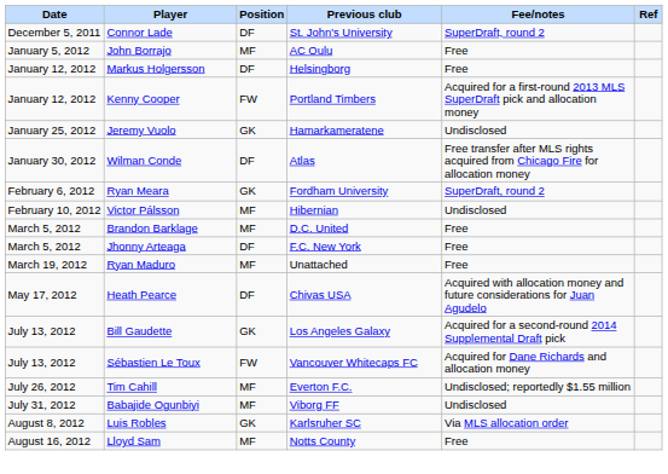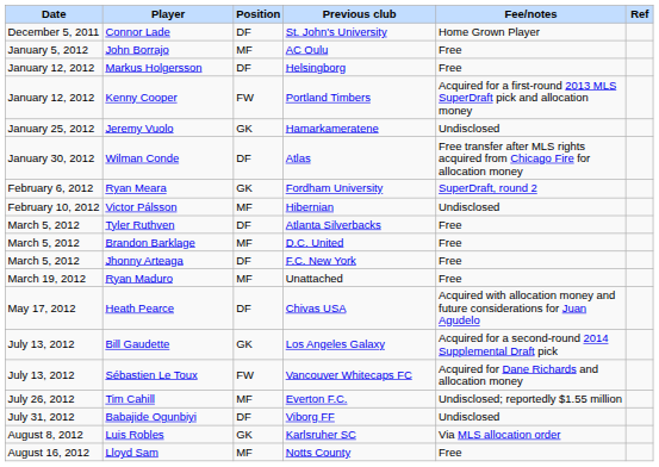 <table class="wikitable" style="text-align:left; font-size:95%">
 <tr>
 <th style="background:#c2ddff; width:125px;">Date</th>
 <th style="background:#c2ddff; width:170px;">Player</th>
 <th style="background:#c2ddff; width:50px;">Position</th>
 <th style="background:#c2ddff; width:200px;">Previous club</th>
 <th style="background:#c2ddff; width:250px;">Fee/notes</th>
 <th style="background:#c2ddff; width:30px;">Ref</th>
 </tr>
 <tr>
 <td>December 5, 2011</td>
 <td> <a href='#'>Connor Lade</a></td>
 <td>DF</td>
 <td> <a href='#'>St. John's University</a></td>
-<td><a href='#'>SuperDraft, round 2</a></td>
+<td>Home Grown Player</td>
 <td></td>
 </tr>
 <tr>
 <td>January 5, 2012</td>
 <td> <a href='#'>John Borrajo</a></td>
 <td>MF</td>
 <td> <a href='#'>AC Oulu</a></td>
 <td>Free</td>
 <td></td>
 </tr>
 <tr>
 <td>January 12, 2012</td>
 <td> <a href='#'>Markus Holgersson</a></td>
 <td>DF</td>
 <td> <a href='#'>Helsingborg</a></td>
 <td>Free</td>
 <td> </td>
 </tr>
 <tr>
 <td>January 12, 2012</td>
 <td> <a href='#'>Kenny Cooper</a></td>
 <td>FW</td>
 <td> <a href='#'>Portland Timbers</a></td>
 <td>Acquired for a first-round <a href='#'>2013 MLS SuperDraft</a> pick and allocation money</td>
 <td></td>
 </tr>
 <tr>
 <td>January 25, 2012</td>
 <td> <a href='#'>Jeremy Vuolo</a></td>
 <td>GK</td>
 <td> <a href='#'>Hamarkameratene</a></td>
 <td>Undisclosed</td>
 <td></td>
 </tr>
 <tr>
 <td>January 30, 2012</td>
 <td> <a href='#'>Wilman Conde</a></td>
 <td>DF</td>
 <td> <a href='#'>Atlas</a></td>
 <td>Free transfer after MLS rights acquired from  <a href='#'>Chicago Fire</a> for allocation money</td>
 <td></td>
 </tr>
 <tr>
 <td>February 6, 2012</td>
 <td> <a href='#'>Ryan Meara</a></td>
 <td>GK</td>
 <td> <a href='#'>Fordham University</a></td>
 <td><a href='#'>SuperDraft, round 2</a></td>
 <td></td>
 </tr>
 <tr>
 <td>February 10, 2012</td>
 <td> <a href='#'>Victor Pálsson</a></td>
 <td>MF</td>
 <td> <a href='#'>Hibernian</a></td>
 <td>Undisclosed</td>
 <td> </td>
 </tr>
 <tr>
 <td>March 5, 2012</td>
+<td> <a href='#'>Tyler Ruthven</a></td>
+<td>DF</td>
+<td> <a href='#'>Atlanta Silverbacks</a></td>
+<td>Free</td>
+<td></td>
+</tr>
+<tr>
+<td>March 5, 2012</td>
 <td> <a href='#'>Brandon Barklage</a></td>
 <td>MF</td>
 <td> <a href='#'>D.C. United</a></td>
 <td>Free</td>
 <td></td>
 </tr>
 <tr>
 <td>March 5, 2012</td>
 <td> <a href='#'>Jhonny Arteaga</a></td>
 <td>DF</td>
 <td> <a href='#'>F.C. New York</a></td>
 <td>Free</td>
 <td></td>
 </tr>
 <tr>
 <td>March 19, 2012</td>
 <td> <a href='#'>Ryan Maduro</a></td>
 <td>MF</td>
 <td>Unattached</td>
 <td>Free</td>
 <td></td>
 </tr>
 <tr>
 <td>May 17, 2012</td>
 <td> <a href='#'>Heath Pearce</a></td>
 <td>DF</td>
 <td> <a href='#'>Chivas USA</a></td>
 <td>Acquired with allocation money and future considerations for <a href='#'>Juan Agudelo</a></td>
 <td></td>
 </tr>
 <tr>
 <td>July 13, 2012</td>
 <td> <a href='#'>Bill Gaudette</a></td>
 <td>GK</td>
 <td> <a href='#'>Los Angeles Galaxy</a></td>
 <td>Acquired for a second-round <a href='#'>2014 Supplemental Draft</a> pick</td>
 <td></td>
 </tr>
 <tr>
 <td>July 13, 2012</td>
 <td> <a href='#'>Sébastien Le Toux</a></td>
 <td>FW</td>
 <td> <a href='#'>Vancouver Whitecaps FC</a></td>
 <td>Acquired for <a href='#'>Dane Richards</a> and allocation money</td>
 <td></td>
 </tr>
 <tr>
 <td>July 26, 2012</td>
 <td> <a href='#'>Tim Cahill</a></td>
 <td>MF</td>
 <td> <a href='#'>Everton F.C.</a></td>
 <td>Undisclosed; reportedly $1.55 million</td>
 <td> </td>
 </tr>
 <tr>
 <td>July 31, 2012</td>
 <td> <a href='#'>Babajide Ogunbiyi</a></td>
-<td>MF</td>
+<td>DF</td>
 <td> <a href='#'>Viborg FF</a></td>
 <td>Undisclosed</td>
 <td></td>
 </tr>
 <tr>
 <td>August 8, 2012</td>
 <td> <a href='#'>Luis Robles</a></td>
 <td>GK</td>
 <td> <a href='#'>Karlsruher SC</a></td>
 <td>Via <a href='#'>MLS allocation order</a></td>
 <td></td>
 </tr>
 <tr>
 <td>August 16, 2012</td>
 <td> <a href='#'>Lloyd Sam</a></td>
 <td>MF</td>
 <td> <a href='#'>Notts County</a></td>
 <td>Free</td>
 <td></td>
 </tr>
 </table>
